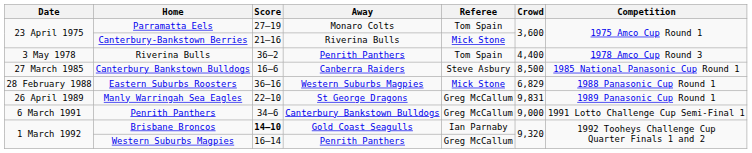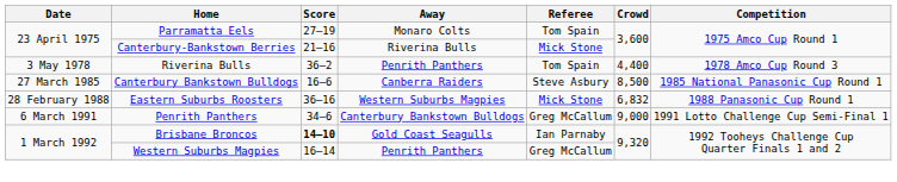 <table class="wikitable" style="text-align:center;">
 <tr>
 <th>Date</th>
 <th>Home</th>
 <th>Score</th>
 <th>Away</th>
 <th>Referee</th>
 <th>Crowd</th>
 <th>Competition</th>
 </tr>
 <tr>
 <td rowspan="2">23 April 1975</td>
 <td> <a href='#'>Parramatta Eels</a></td>
 <td>27–19</td>
 <td> Monaro Colts</td>
 <td>Tom Spain</td>
 <td rowspan="2">3,600</td>
 <td rowspan="2"><a href='#'>1975 Amco Cup</a> Round 1</td>
 </tr>
 <tr>
 <td> <a href='#'>Canterbury-Bankstown Berries</a></td>
 <td>21–16</td>
 <td> Riverina Bulls</td>
 <td><a href='#'>Mick Stone</a></td>
 </tr>
 <tr>
 <td>3 May 1978</td>
 <td> Riverina Bulls</td>
 <td>36–2</td>
 <td> <a href='#'>Penrith Panthers</a></td>
 <td>Tom Spain</td>
 <td>4,400</td>
 <td><a href='#'>1978 Amco Cup</a> Round 3</td>
 </tr>
 <tr>
 <td>27 March 1985</td>
 <td> <a href='#'>Canterbury Bankstown Bulldogs</a></td>
 <td>16–6</td>
 <td> <a href='#'>Canberra Raiders</a></td>
 <td>Steve Asbury</td>
 <td>8,500</td>
 <td><a href='#'>1985 National Panasonic Cup</a> Round 1</td>
 </tr>
 <tr>
 <td>28 February 1988</td>
 <td> <a href='#'>Eastern Suburbs Roosters</a></td>
 <td>36–16</td>
 <td> <a href='#'>Western Suburbs Magpies</a></td>
 <td><a href='#'>Mick Stone</a></td>
-<td>6,829</td>
+<td>6,832</td>
 <td><a href='#'>1988 Panasonic Cup</a> Round 1</td>
-</tr>
-<tr>
-<td>26 April 1989</td>
-<td> <a href='#'>Manly Warringah Sea Eagles</a></td>
-<td>22–10</td>
-<td> <a href='#'>St George Dragons</a></td>
-<td>Greg McCallum</td>
-<td>9,831</td>
-<td><a href='#'>1989 Panasonic Cup</a> Round 1</td>
 </tr>
 <tr>
 <td>6 March 1991</td>
 <td> <a href='#'>Penrith Panthers</a></td>
 <td>34–6</td>
 <td> <a href='#'>Canterbury Bankstown Bulldogs</a></td>
 <td>Greg McCallum</td>
 <td>9,000</td>
 <td>1991 Lotto Challenge Cup Semi-Final 1</td>
 </tr>
 <tr>
 <td rowspan="2">1 March 1992</td>
 <td> <a href='#'>Brisbane Broncos</a></td>
 <td><strong>14–10</strong></td>
 <td> <a href='#'>Gold Coast Seagulls</a></td>
 <td>Ian Parnaby</td>
 <td rowspan="2">9,320</td>
 <td rowspan="2">1992 Tooheys Challenge Cup<br>Quarter Finals 1 and 2</td>
 </tr>
 <tr>
 <td> <a href='#'>Western Suburbs Magpies</a></td>
 <td>16–14</td>
 <td> <a href='#'>Penrith Panthers</a></td>
 <td>Greg McCallum</td>
 </tr>
 </table>
